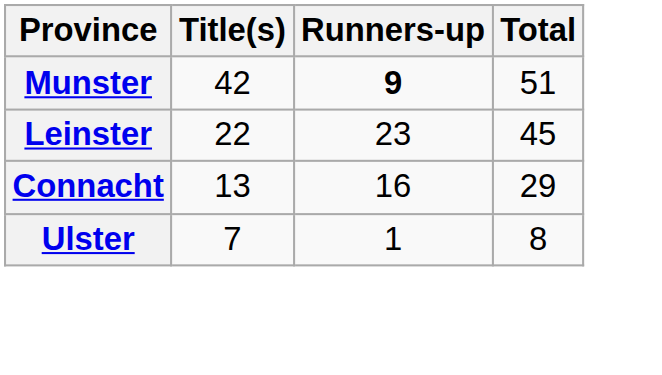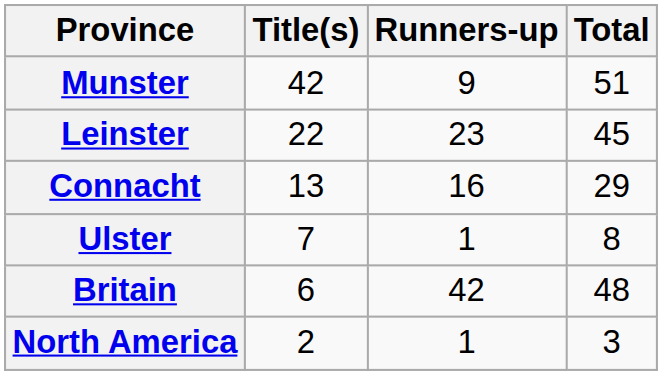 <table class="wikitable plainrowheaders sortable" style="text-align:center">
 <tr>
 <th scope="col">Province</th>
 <th>Title(s)</th>
 <th scope="col">Runners-up</th>
 <th class="unsortable" scope="col">Total</th>
 </tr>
 <tr>
 <th scope="row"> <a href='#'>Munster</a></th>
 <td>42</td>
-<td><strong>9</strong></td>
+<td>9</td>
 <td>51</td>
 </tr>
 <tr>
 <th scope="row"> <a href='#'>Leinster</a></th>
 <td>22</td>
 <td>23</td>
 <td>45</td>
 </tr>
 <tr>
 <th scope="row"> <a href='#'>Connacht</a></th>
 <td>13</td>
 <td>16</td>
 <td>29</td>
 </tr>
 <tr>
 <th scope="row"> <a href='#'>Ulster</a></th>
 <td>7</td>
 <td>1</td>
 <td>8</td>
 </tr>
+<tr>
+<th scope="row"> <a href='#'>Britain</a></th>
+<td>6</td>
+<td>42</td>
+<td>48</td>
+</tr>
+<tr>
+<th scope="row"> <a href='#'>North America</a></th>
+<td>2</td>
+<td>1</td>
+<td>3</td>
+</tr>
 </table>
